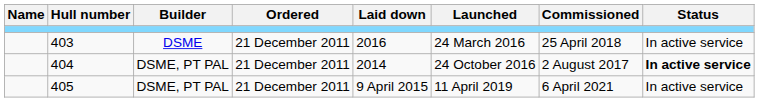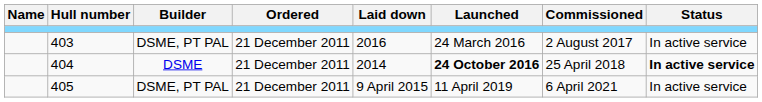 <table class="wikitable">
 <tr>
 <th>Name</th>
 <th>Hull number</th>
 <th>Builder</th>
 <th>Ordered</th>
 <th>Laid down</th>
 <th>Launched</th>
 <th>Commissioned</th>
 <th>Status</th>
 </tr>
 <tr>
 <td colspan=8 style="background: #80D8FF;"></td>
 </tr>
 <tr>
 <td></td>
 <td>403</td>
-<td align=center><a href='#'>DSME</a></td>
+<td align=center>DSME, PT PAL</td>
 <td>21 December 2011</td>
 <td>2016</td>
 <td>24 March 2016</td>
-<td>25 April 2018</td>
+<td>2 August 2017</td>
 <td>In active service</td>
 </tr>
 <tr>
 <td></td>
 <td>404</td>
-<td align=center>DSME, PT PAL</td>
+<td align=center><a href='#'>DSME</a></td>
 <td>21 December 2011</td>
 <td>2014</td>
-<td>24 October 2016</td>
-<td>2 August 2017</td>
+<td><strong>24 October 2016</strong></td>
+<td>25 April 2018</td>
 <td><strong>In active service</strong></td>
 </tr>
 <tr>
 <td></td>
 <td>405</td>
 <td align=center>DSME, PT PAL</td>
 <td>21 December 2011</td>
 <td>9 April 2015</td>
 <td>11 April 2019</td>
 <td>6 April 2021</td>
 <td>In active service</td>
 </tr>
 </table>
